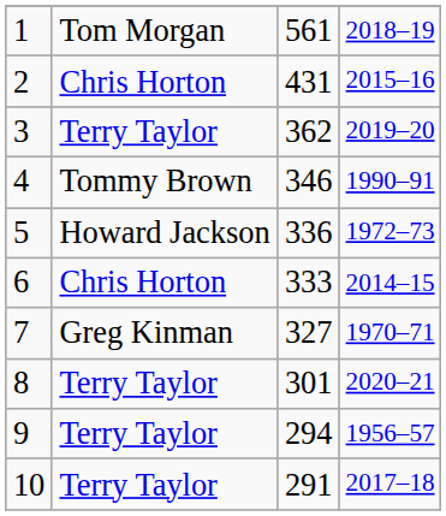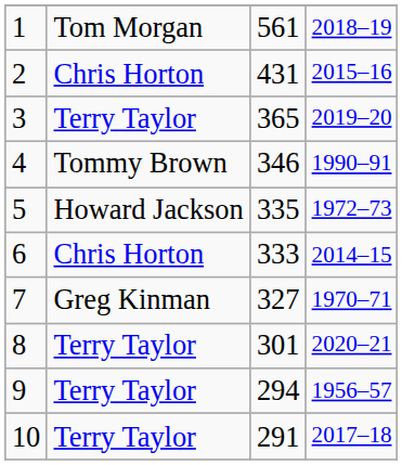 <table class="wikitable">
 <tr>
 </tr>
 <tr>
 <td>1</td>
 <td>Tom Morgan</td>
 <td>561</td>
 <td style="font-size:80%;"><a href='#'>2018–19</a></td>
 </tr>
 <tr>
 <td>2</td>
 <td><a href='#'>Chris Horton</a></td>
 <td>431</td>
 <td style="font-size:80%;"><a href='#'>2015–16</a></td>
 </tr>
 <tr>
 <td>3</td>
 <td><a href='#'>Terry Taylor</a></td>
-<td>362</td>
+<td>365</td>
 <td style="font-size:80%;"><a href='#'>2019–20</a></td>
 </tr>
 <tr>
 <td>4</td>
 <td>Tommy Brown</td>
 <td>346</td>
 <td style="font-size:80%;"><a href='#'>1990–91</a></td>
 </tr>
 <tr>
 <td>5</td>
 <td>Howard Jackson</td>
-<td>336</td>
+<td>335</td>
 <td style="font-size:80%;"><a href='#'>1972–73</a></td>
 </tr>
 <tr>
 <td>6</td>
 <td><a href='#'>Chris Horton</a></td>
 <td>333</td>
 <td style="font-size:80%;"><a href='#'>2014–15</a></td>
 </tr>
 <tr>
 <td>7</td>
 <td>Greg Kinman</td>
 <td>327</td>
 <td style="font-size:80%;"><a href='#'>1970–71</a></td>
 </tr>
 <tr>
 <td>8</td>
 <td><a href='#'>Terry Taylor</a></td>
 <td>301</td>
 <td style="font-size:80%;"><a href='#'>2020–21</a></td>
 </tr>
 <tr>
 <td>9</td>
 <td><a href='#'>Terry Taylor</a></td>
 <td>294</td>
 <td style="font-size:80%;"><a href='#'>1956–57</a></td>
 </tr>
 <tr>
 <td>10</td>
 <td><a href='#'>Terry Taylor</a></td>
 <td>291</td>
 <td style="font-size:80%;"><a href='#'>2017–18</a></td>
 </tr>
 </table>
